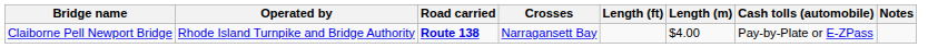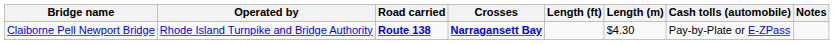 <table class=wikitable>
 <tr>
 <th scope=col>Bridge name</th>
 <th scope=col>Operated by</th>
 <th scope=col>Road carried</th>
 <th scope=col>Crosses</th>
 <th scope=col>Length (ft)</th>
 <th scope=col>Length (m)</th>
 <th scope=col>Cash tolls (automobile)</th>
 <th scope=col>Notes</th>
 </tr>
 <tr>
 <td><a href='#'>Claiborne Pell Newport Bridge</a></td>
 <td><a href='#'>Rhode Island Turnpike and Bridge Authority</a></td>
 <td><strong><a href='#'>Route 138</a></strong></td>
-<td><a href='#'>Narragansett Bay</a></td>
+<td><strong><a href='#'>Narragansett Bay</a></strong></td>
 <td></td>
-<td>$4.00</td>
+<td>$4.30</td>
 <td>Pay-by-Plate or <a href='#'>E-ZPass</a></td>
 </tr>
 </table>
